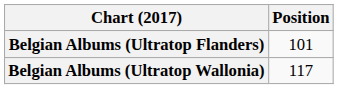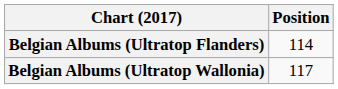 <table class="wikitable sortable plainrowheaders" style="text-align:center">
 <tr>
 <th scope="col">Chart (2017)</th>
 <th scope="col">Position</th>
 </tr>
 <tr>
 <th scope="row">Belgian Albums (Ultratop Flanders)</th>
-<td>101</td>
+<td>114</td>
 </tr>
 <tr>
 <th scope="row">Belgian Albums (Ultratop Wallonia)</th>
 <td>117</td>
 </tr>
 </table>
